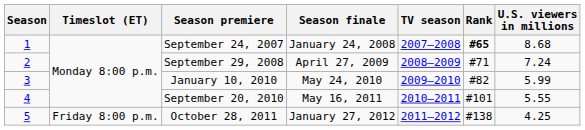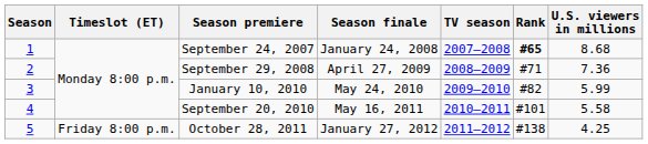 <table class="wikitable ">
 <tr>
 <th>Season</th>
 <th>Timeslot (ET)</th>
 <th>Season premiere</th>
 <th>Season finale</th>
 <th>TV season</th>
 <th>Rank</th>
 <th>U.S. viewers<br>in millions</th>
 </tr>
 <tr>
 <td style="text-align:center"><a href='#'>1</a></td>
 <td style="text-align:center" rowspan="4">Monday 8:00 p.m.</td>
 <td style="text-align:center">September 24, 2007</td>
 <td style="text-align:center">January 24, 2008</td>
 <td style="text-align:center"><a href='#'>2007–2008</a></td>
 <td style="text-align:center"><strong>#65</strong></td>
 <td style="text-align:center">8.68</td>
 </tr>
 <tr>
 <td style="text-align:center"><a href='#'>2</a></td>
 <td style="text-align:center">September 29, 2008</td>
 <td style="text-align:center">April 27, 2009</td>
 <td style="text-align:center"><a href='#'>2008–2009</a></td>
 <td style="text-align:center">#71</td>
-<td style="text-align:center">7.24</td>
+<td style="text-align:center">7.36</td>
 </tr>
 <tr>
 <td style="text-align:center"><a href='#'>3</a></td>
 <td style="text-align:center">January 10, 2010</td>
 <td style="text-align:center">May 24, 2010</td>
 <td style="text-align:center"><a href='#'>2009–2010</a></td>
 <td style="text-align:center">#82</td>
 <td style="text-align:center">5.99</td>
 </tr>
 <tr>
 <td style="text-align:center"><a href='#'>4</a></td>
 <td style="text-align:center">September 20, 2010</td>
 <td style="text-align:center">May 16, 2011</td>
 <td style="text-align:center"><a href='#'>2010–2011</a></td>
 <td style="text-align:center">#101</td>
-<td style="text-align:center">5.55</td>
+<td style="text-align:center">5.58</td>
 </tr>
 <tr>
 <td style="text-align:center;"><a href='#'>5</a></td>
 <td style="text-align:center;">Friday 8:00 p.m.</td>
 <td style="text-align:center">October 28, 2011</td>
 <td style="text-align:center">January 27, 2012</td>
 <td style="text-align:center"><a href='#'>2011–2012</a></td>
 <td style="text-align:center">#138</td>
 <td style="text-align:center">4.25</td>
 </tr>
 </table>
